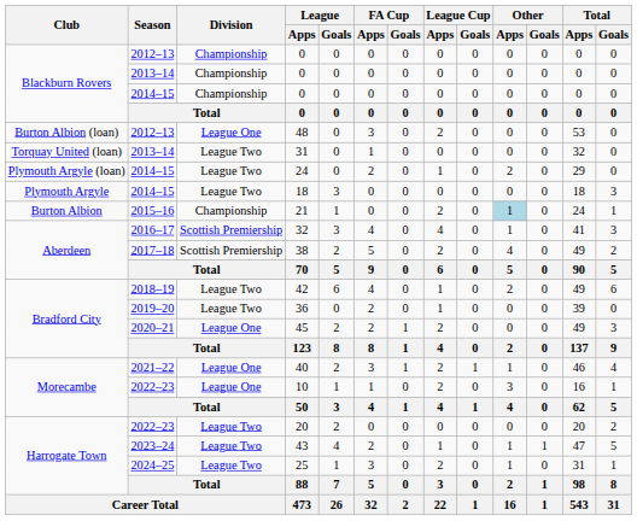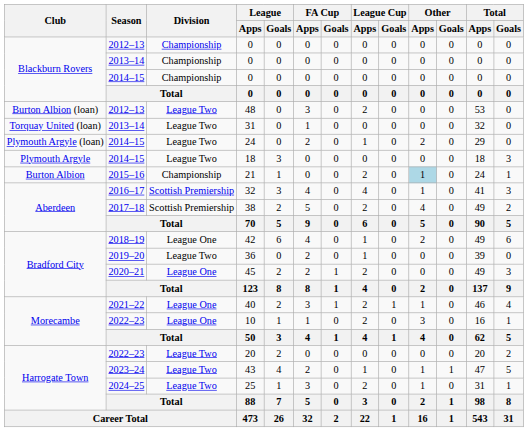 <table class="wikitable" style="text-align: center;">
 <tr>
 <th rowspan="2">Club</th>
 <th rowspan="2">Season</th>
 <th rowspan="2">Division</th>
 <th colspan="2">League</th>
 <th colspan="2">FA Cup</th>
 <th colspan="2">League Cup</th>
 <th colspan="2">Other</th>
 <th colspan="2">Total</th>
 </tr>
 <tr>
 <th>Apps</th>
 <th>Goals</th>
 <th>Apps</th>
 <th>Goals</th>
 <th>Apps</th>
 <th>Goals</th>
 <th>Apps</th>
 <th>Goals</th>
 <th>Apps</th>
 <th>Goals</th>
 </tr>
 <tr>
 <td rowspan="4"><a href='#'>Blackburn Rovers</a></td>
 <td><a href='#'>2012–13</a></td>
 <td><a href='#'>Championship</a></td>
 <td>0</td>
 <td>0</td>
 <td>0</td>
 <td>0</td>
 <td>0</td>
 <td>0</td>
 <td>0</td>
 <td>0</td>
 <td>0</td>
 <td>0</td>
 </tr>
 <tr>
 <td><a href='#'>2013–14</a></td>
 <td>Championship</td>
 <td>0</td>
 <td>0</td>
 <td>0</td>
 <td>0</td>
 <td>0</td>
 <td>0</td>
 <td>0</td>
 <td>0</td>
 <td>0</td>
 <td>0</td>
 </tr>
 <tr>
 <td><a href='#'>2014–15</a></td>
 <td>Championship</td>
 <td>0</td>
 <td>0</td>
 <td>0</td>
 <td>0</td>
 <td>0</td>
 <td>0</td>
 <td>0</td>
 <td>0</td>
 <td>0</td>
 <td>0</td>
 </tr>
 <tr>
 <th colspan="2">Total</th>
 <th>0</th>
 <th>0</th>
 <th>0</th>
 <th>0</th>
 <th>0</th>
 <th>0</th>
 <th>0</th>
 <th>0</th>
 <th>0</th>
 <th>0</th>
 </tr>
 <tr>
 <td><a href='#'>Burton Albion</a> (loan)</td>
 <td><a href='#'>2012–13</a></td>
-<td><a href='#'>League One</a></td>
+<td><a href='#'>League Two</a></td>
 <td>48</td>
 <td>0</td>
 <td>3</td>
 <td>0</td>
 <td>2</td>
 <td>0</td>
 <td>0</td>
 <td>0</td>
 <td>53</td>
 <td>0</td>
 </tr>
 <tr>
 <td><a href='#'>Torquay United</a> (loan)</td>
 <td><a href='#'>2013–14</a></td>
 <td>League Two</td>
 <td>31</td>
 <td>0</td>
 <td>1</td>
 <td>0</td>
 <td>0</td>
 <td>0</td>
 <td>0</td>
 <td>0</td>
 <td>32</td>
 <td>0</td>
 </tr>
 <tr>
 <td><a href='#'>Plymouth Argyle</a> (loan)</td>
 <td><a href='#'>2014–15</a></td>
 <td>League Two</td>
 <td>24</td>
 <td>0</td>
 <td>2</td>
 <td>0</td>
 <td>1</td>
 <td>0</td>
 <td>2</td>
 <td>0</td>
 <td>29</td>
 <td>0</td>
 </tr>
 <tr>
 <td><a href='#'>Plymouth Argyle</a></td>
 <td><a href='#'>2014–15</a></td>
 <td>League Two</td>
 <td>18</td>
 <td>3</td>
 <td>0</td>
 <td>0</td>
 <td>0</td>
 <td>0</td>
 <td>0</td>
 <td>0</td>
 <td>18</td>
 <td>3</td>
 </tr>
 <tr>
 <td><a href='#'>Burton Albion</a></td>
 <td><a href='#'>2015–16</a></td>
 <td>Championship</td>
 <td>21</td>
 <td>1</td>
 <td>0</td>
 <td>0</td>
 <td>2</td>
 <td>0</td>
 <td style="background: lightblue;">1</td>
 <td>0</td>
 <td>24</td>
 <td>1</td>
 </tr>
 <tr>
 <td rowspan="3"><a href='#'>Aberdeen</a></td>
 <td><a href='#'>2016–17</a></td>
 <td><a href='#'>Scottish Premiership</a></td>
 <td>32</td>
 <td>3</td>
 <td>4</td>
 <td>0</td>
 <td>4</td>
 <td>0</td>
 <td>1</td>
 <td>0</td>
 <td>41</td>
 <td>3</td>
 </tr>
 <tr>
 <td><a href='#'>2017–18</a></td>
 <td>Scottish Premiership</td>
 <td>38</td>
 <td>2</td>
 <td>5</td>
 <td>0</td>
 <td>2</td>
 <td>0</td>
 <td>4</td>
 <td>0</td>
 <td>49</td>
 <td>2</td>
 </tr>
 <tr>
 <th colspan="2">Total</th>
 <th>70</th>
 <th>5</th>
 <th>9</th>
 <th>0</th>
 <th>6</th>
 <th>0</th>
 <th>5</th>
 <th>0</th>
 <th>90</th>
 <th>5</th>
 </tr>
 <tr>
 <td rowspan="4"><a href='#'>Bradford City</a></td>
 <td><a href='#'>2018–19</a></td>
-<td>League Two</td>
+<td>League One</td>
 <td>42</td>
 <td>6</td>
 <td>4</td>
 <td>0</td>
 <td>1</td>
 <td>0</td>
 <td>2</td>
 <td>0</td>
 <td>49</td>
 <td>6</td>
 </tr>
 <tr>
 <td><a href='#'>2019–20</a></td>
 <td>League Two</td>
 <td>36</td>
 <td>0</td>
 <td>2</td>
 <td>0</td>
 <td>1</td>
 <td>0</td>
 <td>0</td>
 <td>0</td>
 <td>39</td>
 <td>0</td>
 </tr>
 <tr>
 <td><a href='#'>2020–21</a></td>
 <td><a href='#'>League One</a></td>
 <td>45</td>
 <td>2</td>
 <td>2</td>
 <td>1</td>
 <td>2</td>
 <td>0</td>
 <td>0</td>
 <td>0</td>
 <td>49</td>
 <td>3</td>
 </tr>
 <tr>
 <th colspan="2">Total</th>
 <th>123</th>
 <th>8</th>
 <th>8</th>
 <th>1</th>
 <th>4</th>
 <th>0</th>
 <th>2</th>
 <th>0</th>
 <th>137</th>
 <th>9</th>
 </tr>
 <tr>
 <td rowspan="3"><a href='#'>Morecambe</a></td>
 <td><a href='#'>2021–22</a></td>
 <td><a href='#'>League One</a></td>
 <td>40</td>
 <td>2</td>
 <td>3</td>
 <td>1</td>
 <td>2</td>
 <td>1</td>
 <td>1</td>
 <td>0</td>
 <td>46</td>
 <td>4</td>
 </tr>
 <tr>
 <td><a href='#'>2022–23</a></td>
 <td><a href='#'>League One</a></td>
 <td>10</td>
 <td>1</td>
 <td>1</td>
 <td>0</td>
 <td>2</td>
 <td>0</td>
 <td>3</td>
 <td>0</td>
 <td>16</td>
 <td>1</td>
 </tr>
 <tr>
 <th colspan="2">Total</th>
 <th>50</th>
 <th>3</th>
 <th>4</th>
 <th>1</th>
 <th>4</th>
 <th>1</th>
 <th>4</th>
 <th>0</th>
 <th>62</th>
 <th>5</th>
 </tr>
 <tr>
 <td rowspan="4"><a href='#'>Harrogate Town</a></td>
 <td><a href='#'>2022–23</a></td>
 <td><a href='#'>League Two</a></td>
 <td>20</td>
 <td>2</td>
 <td>0</td>
 <td>0</td>
 <td>0</td>
 <td>0</td>
 <td>0</td>
 <td>0</td>
 <td>20</td>
 <td>2</td>
 </tr>
 <tr>
 <td><a href='#'>2023–24</a></td>
 <td><a href='#'>League Two</a></td>
 <td>43</td>
 <td>4</td>
 <td>2</td>
 <td>0</td>
 <td>1</td>
 <td>0</td>
 <td>1</td>
 <td>1</td>
 <td>47</td>
 <td>5</td>
 </tr>
 <tr>
 <td><a href='#'>2024–25</a></td>
 <td><a href='#'>League Two</a></td>
 <td>25</td>
 <td>1</td>
 <td>3</td>
 <td>0</td>
 <td>2</td>
 <td>0</td>
 <td>1</td>
 <td>0</td>
 <td>31</td>
 <td>1</td>
 </tr>
 <tr>
 <th colspan="2">Total</th>
 <th>88</th>
 <th>7</th>
 <th>5</th>
 <th>0</th>
 <th>3</th>
 <th>0</th>
 <th>2</th>
 <th>1</th>
 <th>98</th>
 <th>8</th>
 </tr>
 <tr>
 <th colspan="3">Career Total</th>
 <th>473</th>
 <th>26</th>
 <th>32</th>
 <th>2</th>
 <th>22</th>
 <th>1</th>
 <th>16</th>
 <th>1</th>
 <th>543</th>
 <th>31</th>
 </tr>
 </table>
